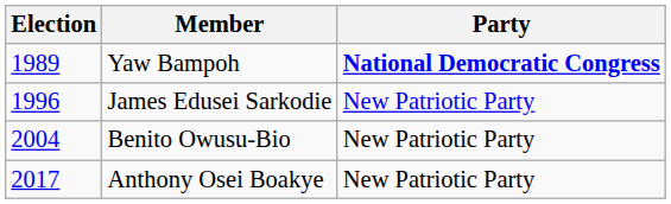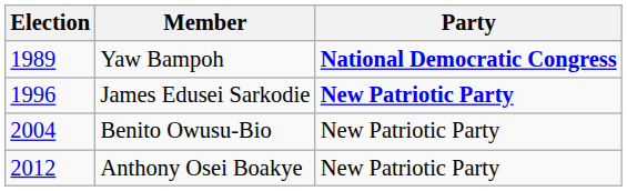 <table class="wikitable">
 <tr>
 <th>Election</th>
 <th>Member</th>
 <th>Party</th>
 </tr>
 <tr>
 <td><a href='#'>1989</a></td>
 <td>Yaw Bampoh</td>
 <td><strong><a href='#'>National Democratic Congress</a></strong></td>
 </tr>
 <tr>
 <td><a href='#'>1996</a></td>
 <td>James Edusei Sarkodie</td>
-<td><a href='#'>New Patriotic Party</a></td>
+<td><strong><a href='#'>New Patriotic Party</a></strong></td>
 </tr>
 <tr>
 <td><a href='#'>2004</a></td>
 <td>Benito Owusu-Bio</td>
 <td>New Patriotic Party</td>
 </tr>
 <tr>
-<td><a href='#'>2017</a></td>
+<td><a href='#'>2012</a></td>
 <td>Anthony Osei Boakye</td>
 <td>New Patriotic Party</td>
 </tr>
 </table>
